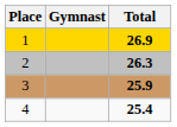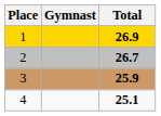 <table class=wikitable style="text-align:center">
 <tr>
 <th>Place</th>
 <th>Gymnast</th>
 <th width=60>Total</th>
 </tr>
 <tr align=center bgcolor=gold>
 <td>1</td>
 <td align=left></td>
 <td><strong>26.9</strong></td>
 </tr>
 <tr align=center bgcolor=silver>
 <td>2</td>
 <td align=left></td>
-<td><strong>26.3</strong></td>
+<td><strong>26.7</strong></td>
 </tr>
 <tr align=center bgcolor=cc9966>
 <td>3</td>
 <td align=left></td>
 <td><strong>25.9</strong></td>
 </tr>
 <tr>
 <td>4</td>
 <td align=left></td>
-<td><strong>25.4</strong></td>
+<td><strong>25.1</strong></td>
 </tr>
 </table>
